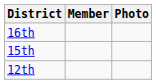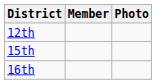 <table class="wikitable sortable">
 <tr>
 <th>District</th>
 <th>Member</th>
 <th>Photo</th>
 </tr>
 <tr>
-<td><a href='#'>16th</a></td>
+<td><a href='#'>12th</a></td>
 <td></td>
 <td></td>
 </tr>
 <tr>
 <td><a href='#'>15th</a></td>
 <td></td>
 <td></td>
 </tr>
 <tr>
-<td><a href='#'>12th</a></td>
+<td><a href='#'>16th</a></td>
 <td></td>
 <td></td>
 </tr>
 </table>
